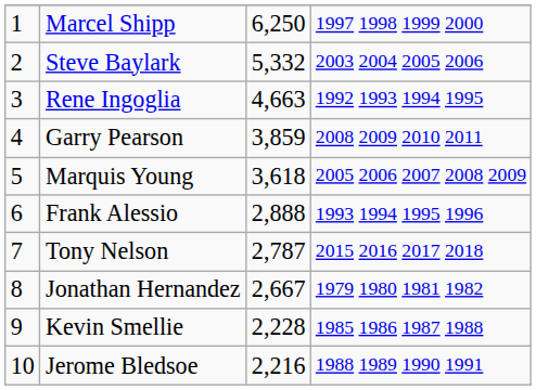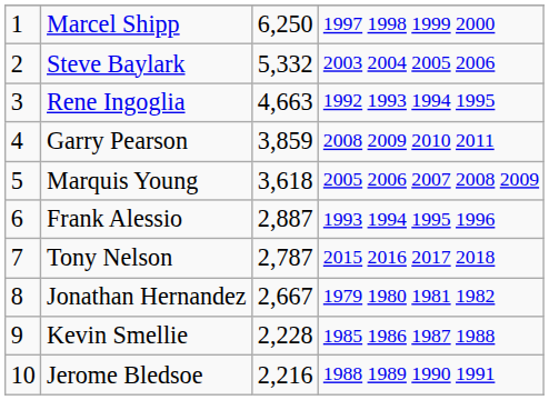 <table class="wikitable">
 <tr>
 </tr>
 <tr>
 <td>1</td>
 <td><a href='#'>Marcel Shipp</a></td>
 <td>6,250</td>
 <td style="font-size:80%;"><a href='#'>1997</a> <a href='#'>1998</a> <a href='#'>1999</a> <a href='#'>2000</a></td>
 </tr>
 <tr>
 <td>2</td>
 <td><a href='#'>Steve Baylark</a></td>
 <td>5,332</td>
 <td style="font-size:80%;"><a href='#'>2003</a> <a href='#'>2004</a> <a href='#'>2005</a> <a href='#'>2006</a></td>
 </tr>
 <tr>
 <td>3</td>
 <td><a href='#'>Rene Ingoglia</a></td>
 <td>4,663</td>
 <td style="font-size:80%;"><a href='#'>1992</a> <a href='#'>1993</a> <a href='#'>1994</a> <a href='#'>1995</a></td>
 </tr>
 <tr>
 <td>4</td>
 <td>Garry Pearson</td>
 <td>3,859</td>
 <td style="font-size:80%;"><a href='#'>2008</a> <a href='#'>2009</a> <a href='#'>2010</a> <a href='#'>2011</a></td>
 </tr>
 <tr>
 <td>5</td>
 <td>Marquis Young</td>
 <td>3,618</td>
 <td style="font-size:80%;"><a href='#'>2005</a> <a href='#'>2006</a> <a href='#'>2007</a> <a href='#'>2008</a> <a href='#'>2009</a></td>
 </tr>
 <tr>
 <td>6</td>
 <td>Frank Alessio</td>
-<td>2,888</td>
+<td>2,887</td>
 <td style="font-size:80%;"><a href='#'>1993</a> <a href='#'>1994</a> <a href='#'>1995</a> <a href='#'>1996</a></td>
 </tr>
 <tr>
 <td>7</td>
 <td>Tony Nelson</td>
 <td>2,787</td>
 <td style="font-size:80%;"><a href='#'>2015</a> <a href='#'>2016</a> <a href='#'>2017</a> <a href='#'>2018</a></td>
 </tr>
 <tr>
 <td>8</td>
 <td>Jonathan Hernandez</td>
 <td>2,667</td>
 <td style="font-size:80%;"><a href='#'>1979</a> <a href='#'>1980</a> <a href='#'>1981</a> <a href='#'>1982</a></td>
 </tr>
 <tr>
 <td>9</td>
 <td>Kevin Smellie</td>
 <td>2,228</td>
 <td style="font-size:80%;"><a href='#'>1985</a> <a href='#'>1986</a> <a href='#'>1987</a> <a href='#'>1988</a></td>
 </tr>
 <tr>
 <td>10</td>
 <td>Jerome Bledsoe</td>
 <td>2,216</td>
 <td style="font-size:80%;"><a href='#'>1988</a> <a href='#'>1989</a> <a href='#'>1990</a> <a href='#'>1991</a></td>
 </tr>
 </table>
